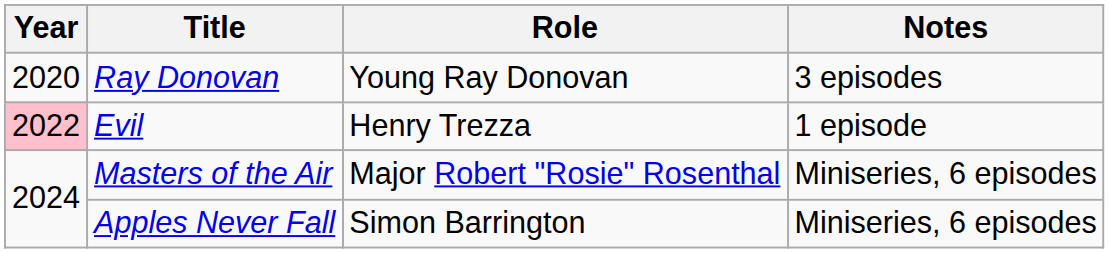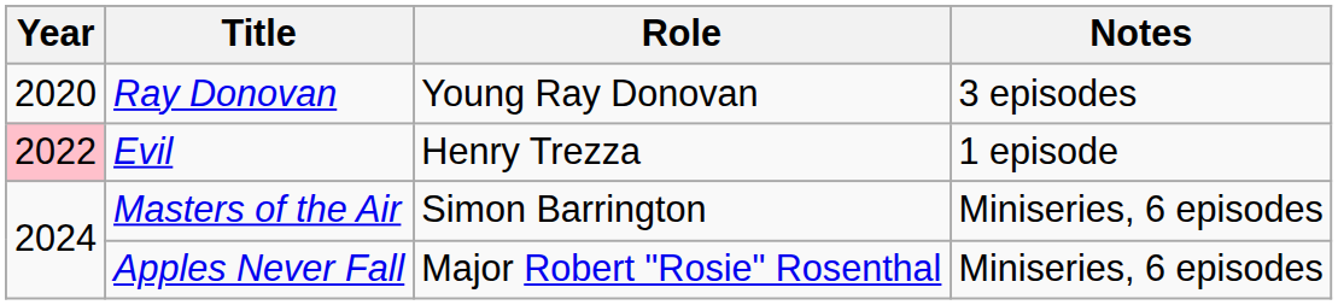 <table class="wikitable sortable">
 <tr>
 <th>Year</th>
 <th>Title</th>
 <th>Role</th>
 <th class="unsortable">Notes</th>
 </tr>
 <tr>
 <td>2020</td>
 <td><em><a href='#'>Ray Donovan</a></em></td>
 <td>Young Ray Donovan</td>
 <td>3 episodes</td>
 </tr>
 <tr>
 <td style="background: pink;">2022</td>
 <td><em><a href='#'>Evil</a></em></td>
 <td>Henry Trezza</td>
 <td>1 episode</td>
 </tr>
 <tr>
 <td rowspan="2">2024</td>
 <td><em><a href='#'>Masters of the Air</a></em></td>
-<td>Major <a href='#'>Robert "Rosie" Rosenthal</a></td>
+<td>Simon Barrington</td>
 <td>Miniseries, 6 episodes</td>
 </tr>
 <tr>
 <td><em><a href='#'>Apples Never Fall</a></em></td>
-<td>Simon Barrington</td>
+<td>Major <a href='#'>Robert "Rosie" Rosenthal</a></td>
 <td>Miniseries, 6 episodes</td>
 </tr>
 </table>
